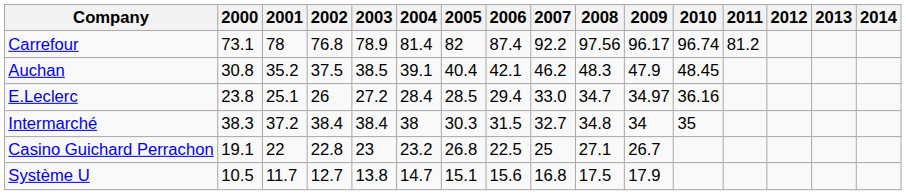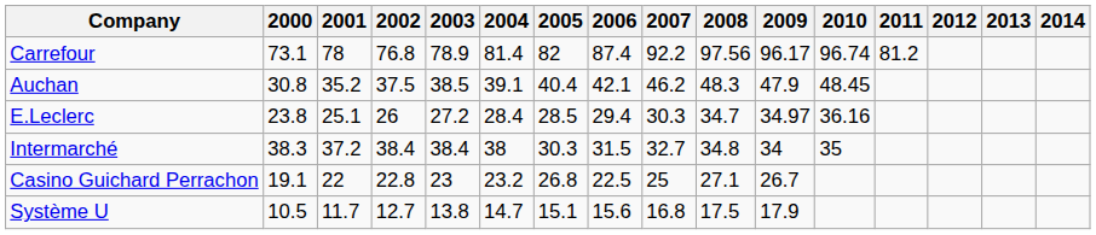 <table class="wikitable sortable centre">
 <tr>
 <th>Company</th>
 <th>2000</th>
 <th>2001</th>
 <th>2002</th>
 <th>2003</th>
 <th>2004</th>
 <th>2005</th>
 <th>2006</th>
 <th>2007</th>
 <th>2008</th>
 <th>2009</th>
 <th>2010</th>
 <th>2011</th>
 <th>2012</th>
 <th>2013</th>
 <th>2014</th>
 </tr>
 <tr>
 <td><a href='#'>Carrefour</a></td>
 <td>73.1</td>
 <td>78</td>
 <td>76.8</td>
 <td>78.9</td>
 <td>81.4</td>
 <td>82</td>
 <td>87.4</td>
 <td>92.2</td>
 <td>97.56</td>
 <td>96.17</td>
 <td>96.74</td>
 <td>81.2</td>
 <td></td>
 <td></td>
 <td></td>
 </tr>
 <tr>
 <td><a href='#'>Auchan</a></td>
 <td>30.8</td>
 <td>35.2</td>
 <td>37.5</td>
 <td>38.5</td>
 <td>39.1</td>
 <td>40.4</td>
 <td>42.1</td>
 <td>46.2</td>
 <td>48.3</td>
 <td>47.9</td>
 <td>48.45</td>
 <td></td>
 <td></td>
 <td></td>
 <td></td>
 </tr>
 <tr>
 <td><a href='#'>E.Leclerc</a></td>
 <td>23.8</td>
 <td>25.1</td>
 <td>26</td>
 <td>27.2</td>
 <td>28.4</td>
 <td>28.5</td>
 <td>29.4</td>
-<td>33.0</td>
+<td>30.3</td>
 <td>34.7</td>
 <td>34.97</td>
 <td>36.16</td>
 <td></td>
 <td></td>
 <td></td>
 <td></td>
 </tr>
 <tr>
 <td><a href='#'>Intermarché</a></td>
 <td>38.3</td>
 <td>37.2</td>
 <td>38.4</td>
 <td>38.4</td>
 <td>38</td>
 <td>30.3</td>
 <td>31.5</td>
 <td>32.7</td>
 <td>34.8</td>
 <td>34</td>
 <td>35</td>
 <td></td>
 <td></td>
 <td></td>
 <td></td>
 </tr>
 <tr>
 <td><a href='#'>Casino Guichard Perrachon</a></td>
 <td>19.1</td>
 <td>22</td>
 <td>22.8</td>
 <td>23</td>
 <td>23.2</td>
 <td>26.8</td>
 <td>22.5</td>
 <td>25</td>
 <td>27.1</td>
 <td>26.7</td>
 <td></td>
 <td></td>
 <td></td>
 <td></td>
 <td></td>
 </tr>
 <tr>
 <td><a href='#'>Système U</a></td>
 <td>10.5</td>
 <td>11.7</td>
 <td>12.7</td>
 <td>13.8</td>
 <td>14.7</td>
 <td>15.1</td>
 <td>15.6</td>
 <td>16.8</td>
 <td>17.5</td>
 <td>17.9</td>
 <td></td>
 <td></td>
 <td></td>
 <td></td>
 <td></td>
 </tr>
 </table>
